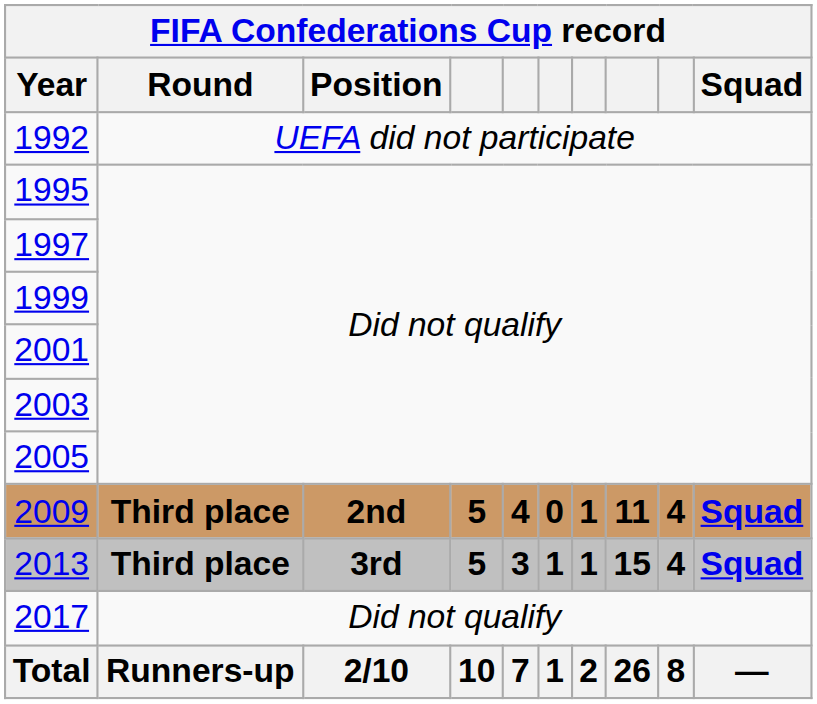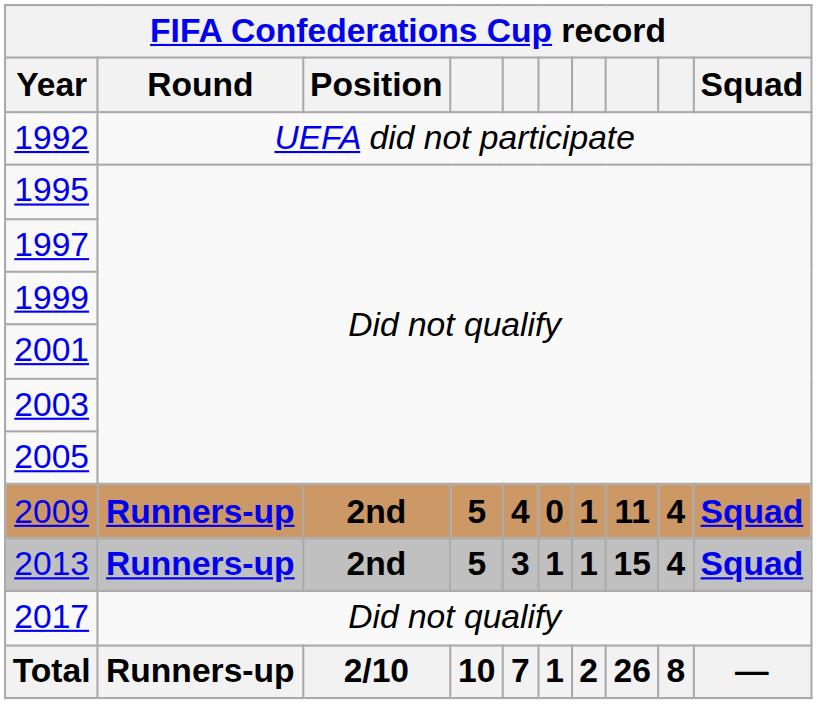 <table class="wikitable" style="text-align: center;">
 <tr>
 <th colspan=11><a href='#'>FIFA Confederations Cup</a> record</th>
 </tr>
 <tr>
 <th>Year</th>
 <th>Round</th>
 <th>Position</th>
 <th></th>
 <th></th>
 <th></th>
 <th></th>
 <th></th>
 <th></th>
 <th>Squad</th>
 </tr>
 <tr>
 <td> <a href='#'>1992</a></td>
 <td colspan=10><em><a href='#'>UEFA</a> did not participate</em></td>
 </tr>
 <tr>
 <td> <a href='#'>1995</a></td>
 <td colspan=10 rowspan=6><em>Did not qualify</em></td>
 </tr>
 <tr>
 <td> <a href='#'>1997</a></td>
 </tr>
 <tr>
 <td> <a href='#'>1999</a></td>
 </tr>
 <tr>
 <td>  <a href='#'>2001</a></td>
 </tr>
 <tr>
 <td> <a href='#'>2003</a></td>
 </tr>
 <tr>
 <td> <a href='#'>2005</a></td>
 </tr>
 <tr style="background:#cc9966;">
 <td> <a href='#'>2009</a></td>
-<td><strong>Third place</strong></td>
+<td><strong><a href='#'>Runners-up</a></strong></td>
 <td><strong>2nd</strong></td>
 <td><strong>5</strong></td>
 <td><strong>4</strong></td>
 <td><strong>0</strong></td>
 <td><strong>1</strong></td>
 <td><strong>11</strong></td>
 <td><strong>4</strong></td>
 <td><strong><a href='#'>Squad</a></strong></td>
 </tr>
 <tr style="background:Silver;">
 <td> <a href='#'>2013</a></td>
-<td><strong>Third place</strong></td>
-<td><strong>3rd</strong></td>
+<td><strong><a href='#'>Runners-up</a></strong></td>
+<td><strong>2nd</strong></td>
 <td><strong>5</strong></td>
 <td><strong>3</strong></td>
 <td><strong>1</strong></td>
 <td><strong>1</strong></td>
 <td><strong>15</strong></td>
 <td><strong>4</strong></td>
 <td><strong><a href='#'>Squad</a></strong></td>
 </tr>
 <tr>
 <td> <a href='#'>2017</a></td>
 <td colspan=9><em>Did not qualify</em></td>
 </tr>
 <tr>
 <th>Total</th>
 <th>Runners-up</th>
 <th>2/10</th>
 <th>10</th>
 <th>7</th>
 <th>1</th>
 <th>2</th>
 <th>26</th>
 <th>8</th>
 <th>—</th>
 </tr>
 </table>
